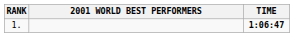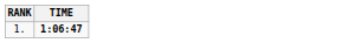 <table class="wikitable" style="border-collapse: collapse; font-size: 90%;">
 <tr>
 <th>RANK</th>
-<th align="center" style="width: 25em">2001 WORLD BEST PERFORMERS</th>
 <th align="center" style="width: 5em">TIME</th>
 </tr>
 <tr>
 <td align="center">1.</td>
-<td></td>
 <td align="center"><strong>1:06:47</strong></td>
 </tr>
 </table>
